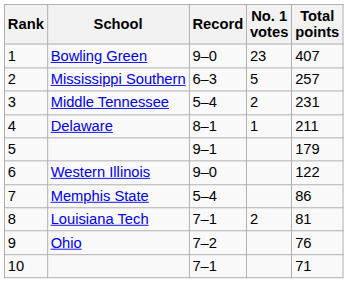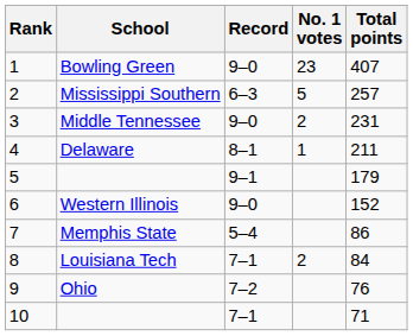 <table class="wikitable">
 <tr>
 <th>Rank</th>
 <th>School</th>
 <th>Record</th>
 <th>No. 1<br>votes</th>
 <th>Total<br>points</th>
 </tr>
 <tr>
 <td>1</td>
 <td><a href='#'>Bowling Green</a></td>
 <td>9–0</td>
 <td>23</td>
 <td>407</td>
 </tr>
 <tr>
 <td>2</td>
 <td><a href='#'>Mississippi Southern</a></td>
 <td>6–3</td>
 <td>5</td>
 <td>257</td>
 </tr>
 <tr>
 <td>3</td>
 <td><a href='#'>Middle Tennessee</a></td>
-<td>5–4</td>
+<td>9–0</td>
 <td>2</td>
 <td>231</td>
 </tr>
 <tr>
 <td>4</td>
 <td><a href='#'>Delaware</a></td>
 <td>8–1</td>
 <td>1</td>
 <td>211</td>
 </tr>
 <tr>
 <td>5</td>
 <td></td>
 <td>9–1</td>
 <td></td>
 <td>179</td>
 </tr>
 <tr>
 <td>6</td>
 <td><a href='#'>Western Illinois</a></td>
 <td>9–0</td>
 <td></td>
-<td>122</td>
+<td>152</td>
 </tr>
 <tr>
 <td>7</td>
 <td><a href='#'>Memphis State</a></td>
 <td>5–4</td>
 <td></td>
 <td>86</td>
 </tr>
 <tr>
 <td>8</td>
 <td><a href='#'>Louisiana Tech</a></td>
 <td>7–1</td>
 <td>2</td>
-<td>81</td>
+<td>84</td>
 </tr>
 <tr>
 <td>9</td>
 <td><a href='#'>Ohio</a></td>
 <td>7–2</td>
 <td></td>
 <td>76</td>
 </tr>
 <tr>
 <td>10</td>
 <td></td>
 <td>7–1</td>
 <td></td>
 <td>71</td>
 </tr>
 </table>
